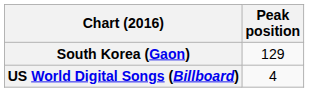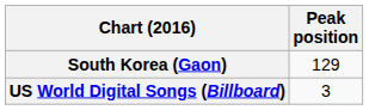 <table class="wikitable sortable plainrowheaders" style="text-align:center">
 <tr>
 <th scope="col">Chart (2016)</th>
 <th scope="col">Peak<br>position</th>
 </tr>
 <tr>
 <th scope="row">South Korea (<a href='#'>Gaon</a>)</th>
 <td>129</td>
 </tr>
 <tr>
 <th scope="row">US <a href='#'>World Digital Songs</a> (<em><a href='#'>Billboard</a></em>)</th>
-<td>4</td>
+<td>3</td>
 </tr>
 </table>
